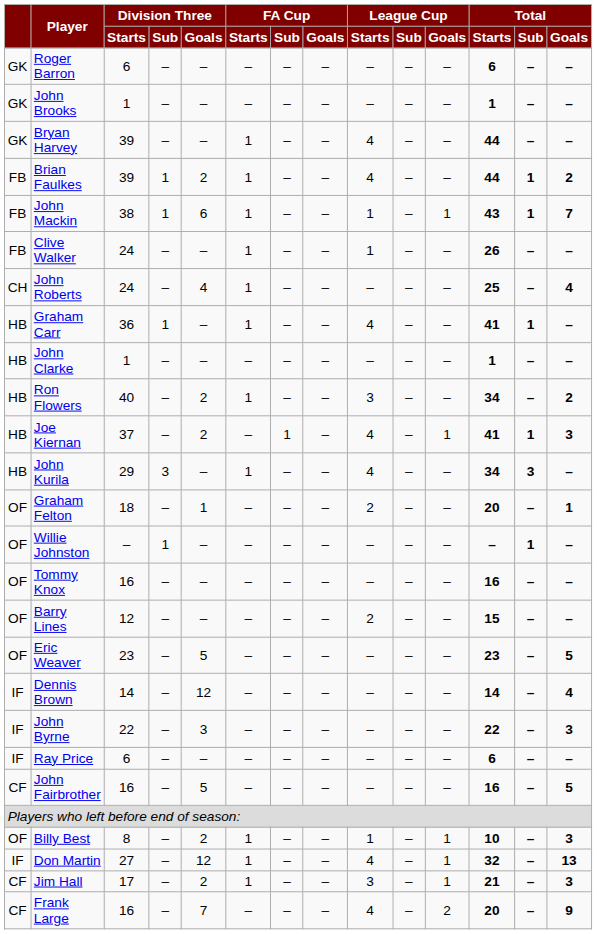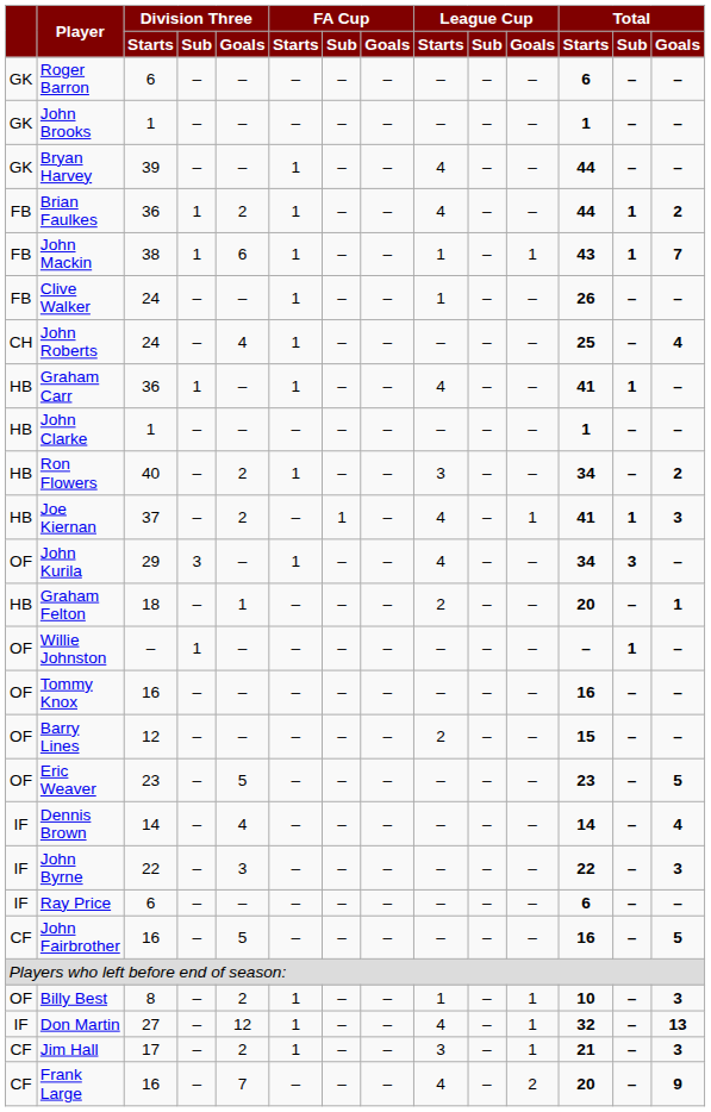 <table class="wikitable"  style="text-align:center; font-size:90%; width:58%;">
 <tr>
 <th rowspan="2" style="background:maroon; color:white;  width: 4%"></th>
 <th rowspan="2" style="background:maroon; color:white; ">Player</th>
 <th colspan="3" style="background:maroon; color:white; ">Division Three</th>
 <th colspan="3" style="background:maroon; color:white; ">FA Cup</th>
 <th colspan="3" style="background:maroon; color:white; ">League Cup</th>
 <th colspan="3" style="background:maroon; color:white; ">Total</th>
 </tr>
 <tr>
 <th style="background:maroon; color:white;  width: 4%;">Starts</th>
 <th style="background:maroon; color:white;  width: 4%;">Sub</th>
 <th style="background:maroon; color:white;  width: 4%;">Goals</th>
 <th style="background:maroon; color:white;  width: 4%;">Starts</th>
 <th style="background:maroon; color:white;  width: 4%;">Sub</th>
 <th style="background:maroon; color:white;  width: 4%;">Goals</th>
 <th style="background:maroon; color:white;  width: 4%;">Starts</th>
 <th style="background:maroon; color:white;  width: 4%;">Sub</th>
 <th style="background:maroon; color:white;  width: 4%;">Goals</th>
 <th style="background:maroon; color:white;  width: 4%;">Starts</th>
 <th style="background:maroon; color:white;  width: 4%;">Sub</th>
 <th style="background:maroon; color:white;  width: 4%;">Goals</th>
 </tr>
 <tr>
 <td>GK</td>
 <td style="text-align:left;"><a href='#'>Roger Barron</a></td>
 <td>6</td>
 <td>–</td>
 <td>–</td>
 <td>–</td>
 <td>–</td>
 <td>–</td>
 <td>–</td>
 <td>–</td>
 <td>–</td>
 <td><strong>6</strong></td>
 <td><strong>–</strong></td>
 <td><strong>–</strong></td>
 </tr>
 <tr>
 <td>GK</td>
 <td style="text-align:left;"><a href='#'>John Brooks</a></td>
 <td>1</td>
 <td>–</td>
 <td>–</td>
 <td>–</td>
 <td>–</td>
 <td>–</td>
 <td>–</td>
 <td>–</td>
 <td>–</td>
 <td><strong>1</strong></td>
 <td><strong>–</strong></td>
 <td><strong>–</strong></td>
 </tr>
 <tr>
 <td>GK</td>
 <td style="text-align:left;"><a href='#'>Bryan Harvey</a></td>
 <td>39</td>
 <td>–</td>
 <td>–</td>
 <td>1</td>
 <td>–</td>
 <td>–</td>
 <td>4</td>
 <td>–</td>
 <td>–</td>
 <td><strong>44</strong></td>
 <td><strong>–</strong></td>
 <td><strong>–</strong></td>
 </tr>
 <tr>
 <td>FB</td>
 <td style="text-align:left;"><a href='#'>Brian Faulkes</a></td>
-<td>39</td>
+<td>36</td>
 <td>1</td>
 <td>2</td>
 <td>1</td>
 <td>–</td>
 <td>–</td>
 <td>4</td>
 <td>–</td>
 <td>–</td>
 <td><strong>44</strong></td>
 <td><strong>1</strong></td>
 <td><strong>2</strong></td>
 </tr>
 <tr>
 <td>FB</td>
 <td style="text-align:left;"><a href='#'>John Mackin</a></td>
 <td>38</td>
 <td>1</td>
 <td>6</td>
 <td>1</td>
 <td>–</td>
 <td>–</td>
 <td>1</td>
 <td>–</td>
 <td>1</td>
 <td><strong>43</strong></td>
 <td><strong>1</strong></td>
 <td><strong>7</strong></td>
 </tr>
 <tr>
 <td>FB</td>
 <td style="text-align:left;"><a href='#'>Clive Walker</a></td>
 <td>24</td>
 <td>–</td>
 <td>–</td>
 <td>1</td>
 <td>–</td>
 <td>–</td>
 <td>1</td>
 <td>–</td>
 <td>–</td>
 <td><strong>26</strong></td>
 <td><strong>–</strong></td>
 <td><strong>–</strong></td>
 </tr>
 <tr>
 <td>CH</td>
 <td style="text-align:left;"><a href='#'>John Roberts</a></td>
 <td>24</td>
 <td>–</td>
 <td>4</td>
 <td>1</td>
 <td>–</td>
 <td>–</td>
 <td>–</td>
 <td>–</td>
 <td>–</td>
 <td><strong>25</strong></td>
 <td><strong>–</strong></td>
 <td><strong>4</strong></td>
 </tr>
 <tr>
 <td>HB</td>
 <td style="text-align:left;"><a href='#'>Graham Carr</a></td>
 <td>36</td>
 <td>1</td>
 <td>–</td>
 <td>1</td>
 <td>–</td>
 <td>–</td>
 <td>4</td>
 <td>–</td>
 <td>–</td>
 <td><strong>41</strong></td>
 <td><strong>1</strong></td>
 <td><strong>–</strong></td>
 </tr>
 <tr>
 <td>HB</td>
 <td style="text-align:left;"><a href='#'>John Clarke</a></td>
 <td>1</td>
 <td>–</td>
 <td>–</td>
 <td>–</td>
 <td>–</td>
 <td>–</td>
 <td>–</td>
 <td>–</td>
 <td>–</td>
 <td><strong>1</strong></td>
 <td><strong>–</strong></td>
 <td><strong>–</strong></td>
 </tr>
 <tr>
 <td>HB</td>
 <td style="text-align:left;"><a href='#'>Ron Flowers</a></td>
 <td>40</td>
 <td>–</td>
 <td>2</td>
 <td>1</td>
 <td>–</td>
 <td>–</td>
 <td>3</td>
 <td>–</td>
 <td>–</td>
 <td><strong>34</strong></td>
 <td><strong>–</strong></td>
 <td><strong>2</strong></td>
 </tr>
 <tr>
 <td>HB</td>
 <td style="text-align:left;"><a href='#'>Joe Kiernan</a></td>
 <td>37</td>
 <td>–</td>
 <td>2</td>
 <td>–</td>
 <td>1</td>
 <td>–</td>
 <td>4</td>
 <td>–</td>
 <td>1</td>
 <td><strong>41</strong></td>
 <td><strong>1</strong></td>
 <td><strong>3</strong></td>
 </tr>
 <tr>
-<td>HB</td>
+<td>OF</td>
 <td style="text-align:left;"><a href='#'>John Kurila</a></td>
 <td>29</td>
 <td>3</td>
 <td>–</td>
 <td>1</td>
 <td>–</td>
 <td>–</td>
 <td>4</td>
 <td>–</td>
 <td>–</td>
 <td><strong>34</strong></td>
 <td><strong>3</strong></td>
 <td><strong>–</strong></td>
 </tr>
 <tr>
-<td>OF</td>
+<td>HB</td>
 <td style="text-align:left;"><a href='#'>Graham Felton</a></td>
 <td>18</td>
 <td>–</td>
 <td>1</td>
 <td>–</td>
 <td>–</td>
 <td>–</td>
 <td>2</td>
 <td>–</td>
 <td>–</td>
 <td><strong>20</strong></td>
 <td><strong>–</strong></td>
 <td><strong>1</strong></td>
 </tr>
 <tr>
 <td>OF</td>
 <td style="text-align:left;"><a href='#'>Willie Johnston</a></td>
 <td>–</td>
 <td>1</td>
 <td>–</td>
 <td>–</td>
 <td>–</td>
 <td>–</td>
 <td>–</td>
 <td>–</td>
 <td>–</td>
 <td><strong>–</strong></td>
 <td><strong>1</strong></td>
 <td><strong>–</strong></td>
 </tr>
 <tr>
 <td>OF</td>
 <td style="text-align:left;"><a href='#'>Tommy Knox</a></td>
 <td>16</td>
 <td>–</td>
 <td>–</td>
 <td>–</td>
 <td>–</td>
 <td>–</td>
 <td>–</td>
 <td>–</td>
 <td>–</td>
 <td><strong>16</strong></td>
 <td><strong>–</strong></td>
 <td><strong>–</strong></td>
 </tr>
 <tr>
 <td>OF</td>
 <td style="text-align:left;"><a href='#'>Barry Lines</a></td>
 <td>12</td>
 <td>–</td>
 <td>–</td>
 <td>–</td>
 <td>–</td>
 <td>–</td>
 <td>2</td>
 <td>–</td>
 <td>–</td>
 <td><strong>15</strong></td>
 <td><strong>–</strong></td>
 <td><strong>–</strong></td>
 </tr>
 <tr>
 <td>OF</td>
 <td style="text-align:left;"><a href='#'>Eric Weaver</a></td>
 <td>23</td>
 <td>–</td>
 <td>5</td>
 <td>–</td>
 <td>–</td>
 <td>–</td>
 <td>–</td>
 <td>–</td>
 <td>–</td>
 <td><strong>23</strong></td>
 <td><strong>–</strong></td>
 <td><strong>5</strong></td>
 </tr>
 <tr>
 <td>IF</td>
 <td style="text-align:left;"><a href='#'>Dennis Brown</a></td>
 <td>14</td>
 <td>–</td>
-<td>12</td>
+<td>4</td>
 <td>–</td>
 <td>–</td>
 <td>–</td>
 <td>–</td>
 <td>–</td>
 <td>–</td>
 <td><strong>14</strong></td>
 <td><strong>–</strong></td>
 <td><strong>4</strong></td>
 </tr>
 <tr>
 <td>IF</td>
 <td style="text-align:left;"><a href='#'>John Byrne</a></td>
 <td>22</td>
 <td>–</td>
 <td>3</td>
 <td>–</td>
 <td>–</td>
 <td>–</td>
 <td>–</td>
 <td>–</td>
 <td>–</td>
 <td><strong>22</strong></td>
 <td><strong>–</strong></td>
 <td><strong>3</strong></td>
 </tr>
 <tr>
 <td>IF</td>
 <td style="text-align:left;"><a href='#'>Ray Price</a></td>
 <td>6</td>
 <td>–</td>
 <td>–</td>
 <td>–</td>
 <td>–</td>
 <td>–</td>
 <td>–</td>
 <td>–</td>
 <td>–</td>
 <td><strong>6</strong></td>
 <td><strong>–</strong></td>
 <td><strong>–</strong></td>
 </tr>
 <tr>
 <td>CF</td>
 <td style="text-align:left;"><a href='#'>John Fairbrother</a></td>
 <td>16</td>
 <td>–</td>
 <td>5</td>
 <td>–</td>
 <td>–</td>
 <td>–</td>
 <td>–</td>
 <td>–</td>
 <td>–</td>
 <td><strong>16</strong></td>
 <td><strong>–</strong></td>
 <td><strong>5</strong></td>
 </tr>
 <tr>
 <td colspan="20" style="background:#dcdcdc; text-align:left;"><em>Players who left before end of season:</em></td>
 </tr>
 <tr>
 <td>OF</td>
 <td style="text-align:left;"><a href='#'>Billy Best</a></td>
 <td>8</td>
 <td>–</td>
 <td>2</td>
 <td>1</td>
 <td>–</td>
 <td>–</td>
 <td>1</td>
 <td>–</td>
 <td>1</td>
 <td><strong>10</strong></td>
 <td><strong>–</strong></td>
 <td><strong>3</strong></td>
 </tr>
 <tr>
 <td>IF</td>
 <td style="text-align:left;"><a href='#'>Don Martin</a></td>
 <td>27</td>
 <td>–</td>
 <td>12</td>
 <td>1</td>
 <td>–</td>
 <td>–</td>
 <td>4</td>
 <td>–</td>
 <td>1</td>
 <td><strong>32</strong></td>
 <td><strong>–</strong></td>
 <td><strong>13</strong></td>
 </tr>
 <tr>
 <td>CF</td>
 <td style="text-align:left;"><a href='#'>Jim Hall</a></td>
 <td>17</td>
 <td>–</td>
 <td>2</td>
 <td>1</td>
 <td>–</td>
 <td>–</td>
 <td>3</td>
 <td>–</td>
 <td>1</td>
 <td><strong>21</strong></td>
 <td><strong>–</strong></td>
 <td><strong>3</strong></td>
 </tr>
 <tr>
 <td>CF</td>
 <td style="text-align:left;"><a href='#'>Frank Large</a></td>
 <td>16</td>
 <td>–</td>
 <td>7</td>
 <td>–</td>
 <td>–</td>
 <td>–</td>
 <td>4</td>
 <td>–</td>
 <td>2</td>
 <td><strong>20</strong></td>
 <td><strong>–</strong></td>
 <td><strong>9</strong></td>
 </tr>
 </table>
